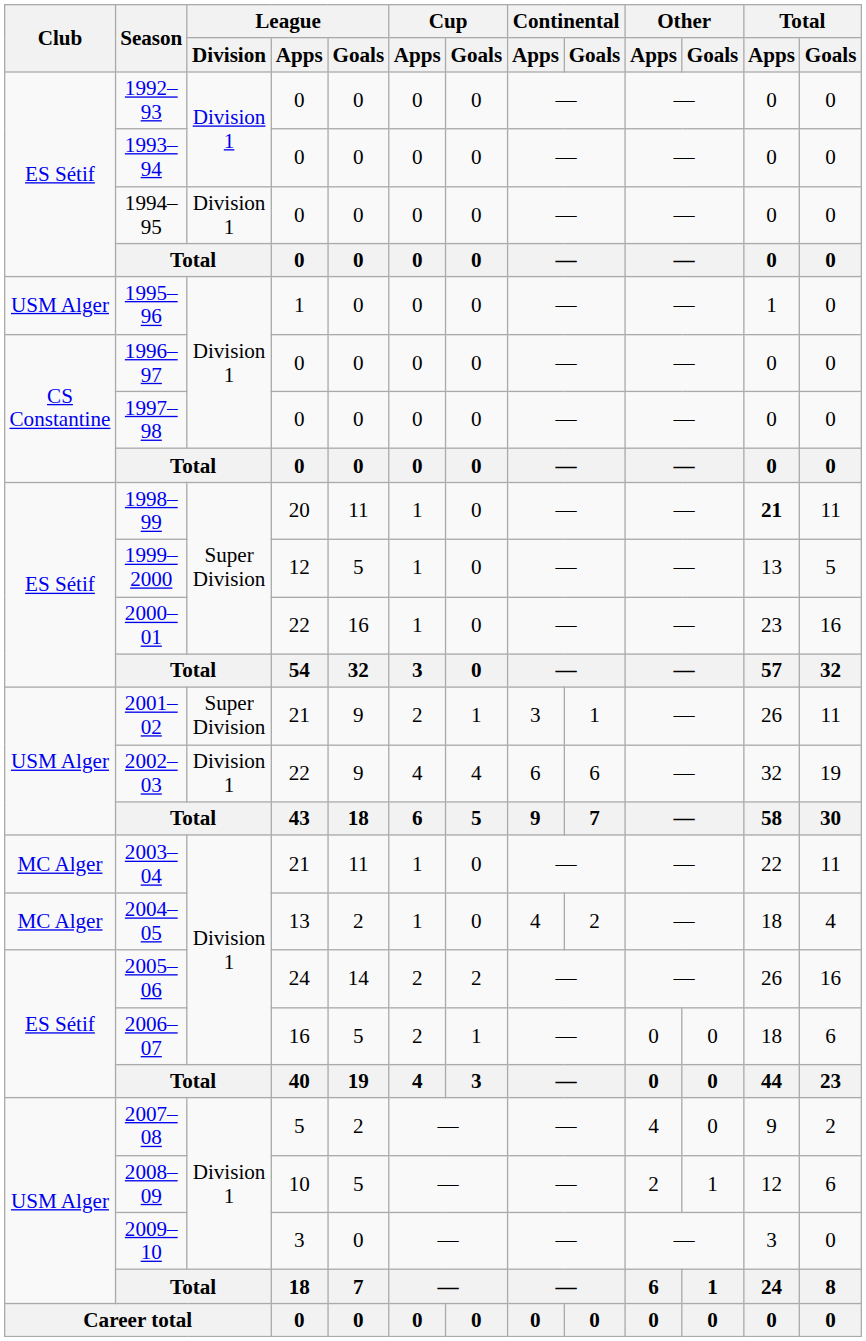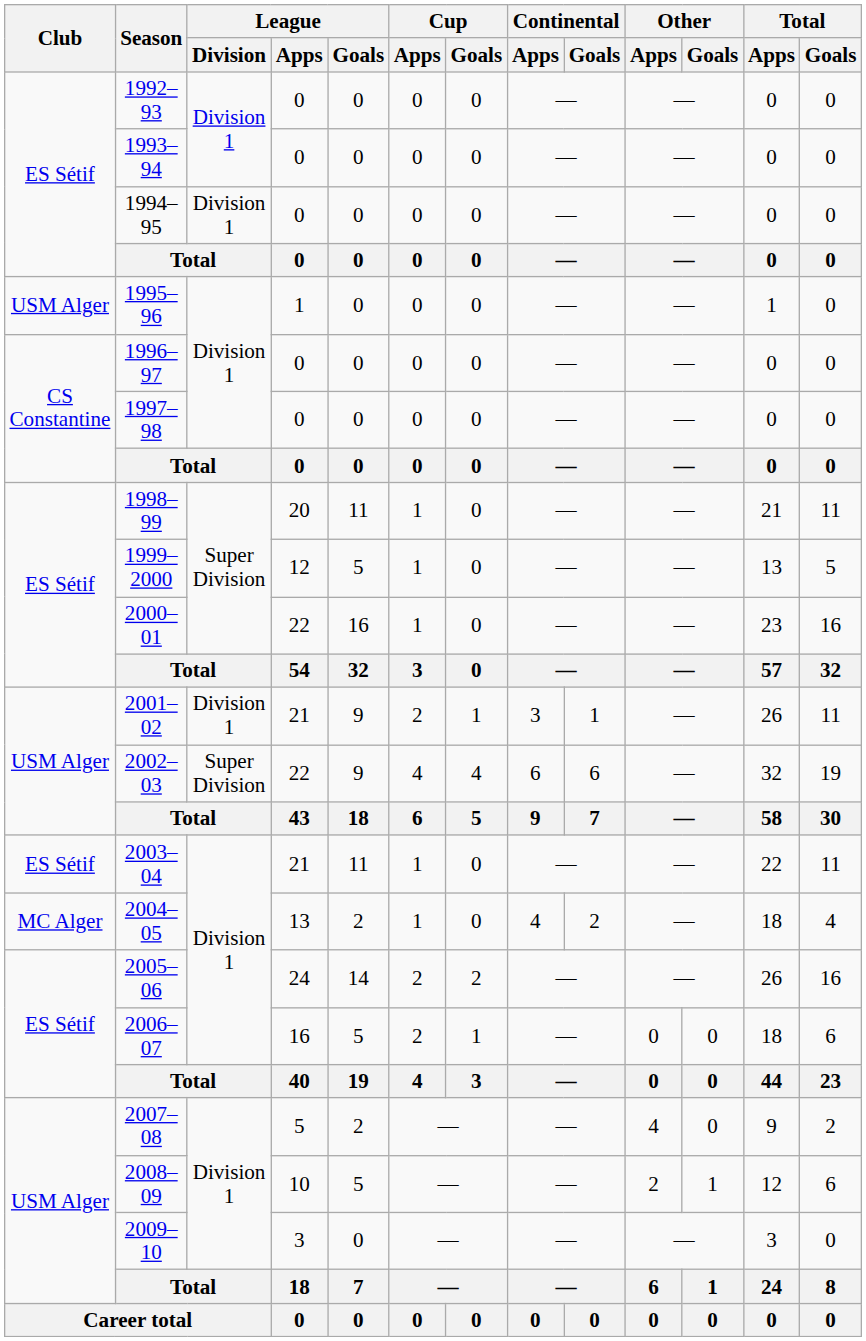 <table class="wikitable" style="text-align: center">
 <tr>
 <th rowspan="2">Club</th>
 <th rowspan="2">Season</th>
 <th colspan="3">League</th>
 <th colspan="2">Cup</th>
 <th colspan="2">Continental</th>
 <th colspan="2">Other</th>
 <th colspan="2">Total</th>
 </tr>
 <tr>
 <th>Division</th>
 <th>Apps</th>
 <th>Goals</th>
 <th>Apps</th>
 <th>Goals</th>
 <th>Apps</th>
 <th>Goals</th>
 <th>Apps</th>
 <th>Goals</th>
 <th>Apps</th>
 <th>Goals</th>
 </tr>
 <tr>
 <td rowspan="4" valign="center"><a href='#'>ES Sétif</a></td>
 <td><a href='#'>1992–93</a></td>
 <td rowspan=2><a href='#'>Division 1</a></td>
 <td>0</td>
 <td>0</td>
 <td>0</td>
 <td>0</td>
 <td colspan=2>—</td>
 <td colspan=2>—</td>
 <td>0</td>
 <td>0</td>
 </tr>
 <tr>
 <td><a href='#'>1993–94</a></td>
 <td>0</td>
 <td>0</td>
 <td>0</td>
 <td>0</td>
 <td colspan=2>—</td>
 <td colspan=2>—</td>
 <td>0</td>
 <td>0</td>
 </tr>
 <tr>
 <td>1994–95</td>
 <td>Division 1</td>
 <td>0</td>
 <td>0</td>
 <td>0</td>
 <td>0</td>
 <td colspan=2>—</td>
 <td colspan=2>—</td>
 <td>0</td>
 <td>0</td>
 </tr>
 <tr>
 <th colspan="2">Total</th>
 <th>0</th>
 <th>0</th>
 <th>0</th>
 <th>0</th>
 <th colspan=2>—</th>
 <th colspan=2>—</th>
 <th>0</th>
 <th>0</th>
 </tr>
 <tr>
 <td valign="center"><a href='#'>USM Alger</a></td>
 <td><a href='#'>1995–96</a></td>
 <td rowspan=3>Division 1</td>
 <td>1</td>
 <td>0</td>
 <td>0</td>
 <td>0</td>
 <td colspan=2>—</td>
 <td colspan=2>—</td>
 <td>1</td>
 <td>0</td>
 </tr>
 <tr>
 <td rowspan="3" valign="center"><a href='#'>CS Constantine</a></td>
 <td><a href='#'>1996–97</a></td>
 <td>0</td>
 <td>0</td>
 <td>0</td>
 <td>0</td>
 <td colspan=2>—</td>
 <td colspan=2>—</td>
 <td>0</td>
 <td>0</td>
 </tr>
 <tr>
 <td><a href='#'>1997–98</a></td>
 <td>0</td>
 <td>0</td>
 <td>0</td>
 <td>0</td>
 <td colspan=2>—</td>
 <td colspan=2>—</td>
 <td>0</td>
 <td>0</td>
 </tr>
 <tr>
 <th colspan="2">Total</th>
 <th>0</th>
 <th>0</th>
 <th>0</th>
 <th>0</th>
 <th colspan=2>—</th>
 <th colspan=2>—</th>
 <th>0</th>
 <th>0</th>
 </tr>
 <tr>
 <td rowspan="4" valign="center"><a href='#'>ES Sétif</a></td>
 <td><a href='#'>1998–99</a></td>
 <td rowspan=3>Super Division</td>
 <td>20</td>
 <td>11</td>
 <td>1</td>
 <td>0</td>
 <td colspan=2>—</td>
 <td colspan=2>—</td>
-<td><strong>21</strong></td>
+<td>21</td>
 <td>11</td>
 </tr>
 <tr>
 <td><a href='#'>1999–2000</a></td>
 <td>12</td>
 <td>5</td>
 <td>1</td>
 <td>0</td>
 <td colspan=2>—</td>
 <td colspan=2>—</td>
 <td>13</td>
 <td>5</td>
 </tr>
 <tr>
 <td><a href='#'>2000–01</a></td>
 <td>22</td>
 <td>16</td>
 <td>1</td>
 <td>0</td>
 <td colspan=2>—</td>
 <td colspan=2>—</td>
 <td>23</td>
 <td>16</td>
 </tr>
 <tr>
 <th colspan="2">Total</th>
 <th>54</th>
 <th>32</th>
 <th>3</th>
 <th>0</th>
 <th colspan=2>—</th>
 <th colspan=2>—</th>
 <th>57</th>
 <th>32</th>
 </tr>
 <tr>
 <td rowspan="3" valign="center"><a href='#'>USM Alger</a></td>
 <td><a href='#'>2001–02</a></td>
-<td>Super Division</td>
+<td>Division 1</td>
 <td>21</td>
 <td>9</td>
 <td>2</td>
 <td>1</td>
 <td>3</td>
 <td>1</td>
 <td colspan=2>—</td>
 <td>26</td>
 <td>11</td>
 </tr>
 <tr>
 <td><a href='#'>2002–03</a></td>
-<td>Division 1</td>
+<td>Super Division</td>
 <td>22</td>
 <td>9</td>
 <td>4</td>
 <td>4</td>
 <td>6</td>
 <td>6</td>
 <td colspan=2>—</td>
 <td>32</td>
 <td>19</td>
 </tr>
 <tr>
 <th colspan="2">Total</th>
 <th>43</th>
 <th>18</th>
 <th>6</th>
 <th>5</th>
 <th>9</th>
 <th>7</th>
 <th colspan=2>—</th>
 <th>58</th>
 <th>30</th>
 </tr>
 <tr>
-<td valign="center"><a href='#'>MC Alger</a></td>
+<td valign="center"><a href='#'>ES Sétif</a></td>
 <td><a href='#'>2003–04</a></td>
 <td rowspan=4>Division 1</td>
 <td>21</td>
 <td>11</td>
 <td>1</td>
 <td>0</td>
 <td colspan=2>—</td>
 <td colspan=2>—</td>
 <td>22</td>
 <td>11</td>
 </tr>
 <tr>
 <td valign="center"><a href='#'>MC Alger</a></td>
 <td><a href='#'>2004–05</a></td>
 <td>13</td>
 <td>2</td>
 <td>1</td>
 <td>0</td>
 <td>4</td>
 <td>2</td>
 <td colspan=2>—</td>
 <td>18</td>
 <td>4</td>
 </tr>
 <tr>
 <td rowspan="3" valign="center"><a href='#'>ES Sétif</a></td>
 <td><a href='#'>2005–06</a></td>
 <td>24</td>
 <td>14</td>
 <td>2</td>
 <td>2</td>
 <td colspan=2>—</td>
 <td colspan=2>—</td>
 <td>26</td>
 <td>16</td>
 </tr>
 <tr>
 <td><a href='#'>2006–07</a></td>
 <td>16</td>
 <td>5</td>
 <td>2</td>
 <td>1</td>
 <td colspan=2>—</td>
 <td>0</td>
 <td>0</td>
 <td>18</td>
 <td>6</td>
 </tr>
 <tr>
 <th colspan="2">Total</th>
 <th>40</th>
 <th>19</th>
 <th>4</th>
 <th>3</th>
 <th colspan=2>—</th>
 <th>0</th>
 <th>0</th>
 <th>44</th>
 <th>23</th>
 </tr>
 <tr>
 <td rowspan="4" valign="center"><a href='#'>USM Alger</a></td>
 <td><a href='#'>2007–08</a></td>
 <td rowspan=3>Division 1</td>
 <td>5</td>
 <td>2</td>
 <td colspan=2>—</td>
 <td colspan=2>—</td>
 <td>4</td>
 <td>0</td>
 <td>9</td>
 <td>2</td>
 </tr>
 <tr>
 <td><a href='#'>2008–09</a></td>
 <td>10</td>
 <td>5</td>
 <td colspan=2>—</td>
 <td colspan=2>—</td>
 <td>2</td>
 <td>1</td>
 <td>12</td>
 <td>6</td>
 </tr>
 <tr>
 <td><a href='#'>2009–10</a></td>
 <td>3</td>
 <td>0</td>
 <td colspan=2>—</td>
 <td colspan=2>—</td>
 <td colspan=2>—</td>
 <td>3</td>
 <td>0</td>
 </tr>
 <tr>
 <th colspan="2">Total</th>
 <th>18</th>
 <th>7</th>
 <th colspan=2>—</th>
 <th colspan=2>—</th>
 <th>6</th>
 <th>1</th>
 <th>24</th>
 <th>8</th>
 </tr>
 <tr>
 <th colspan="3">Career total</th>
 <th>0</th>
 <th>0</th>
 <th>0</th>
 <th>0</th>
 <th>0</th>
 <th>0</th>
 <th>0</th>
 <th>0</th>
 <th>0</th>
 <th>0</th>
 </tr>
 </table>
